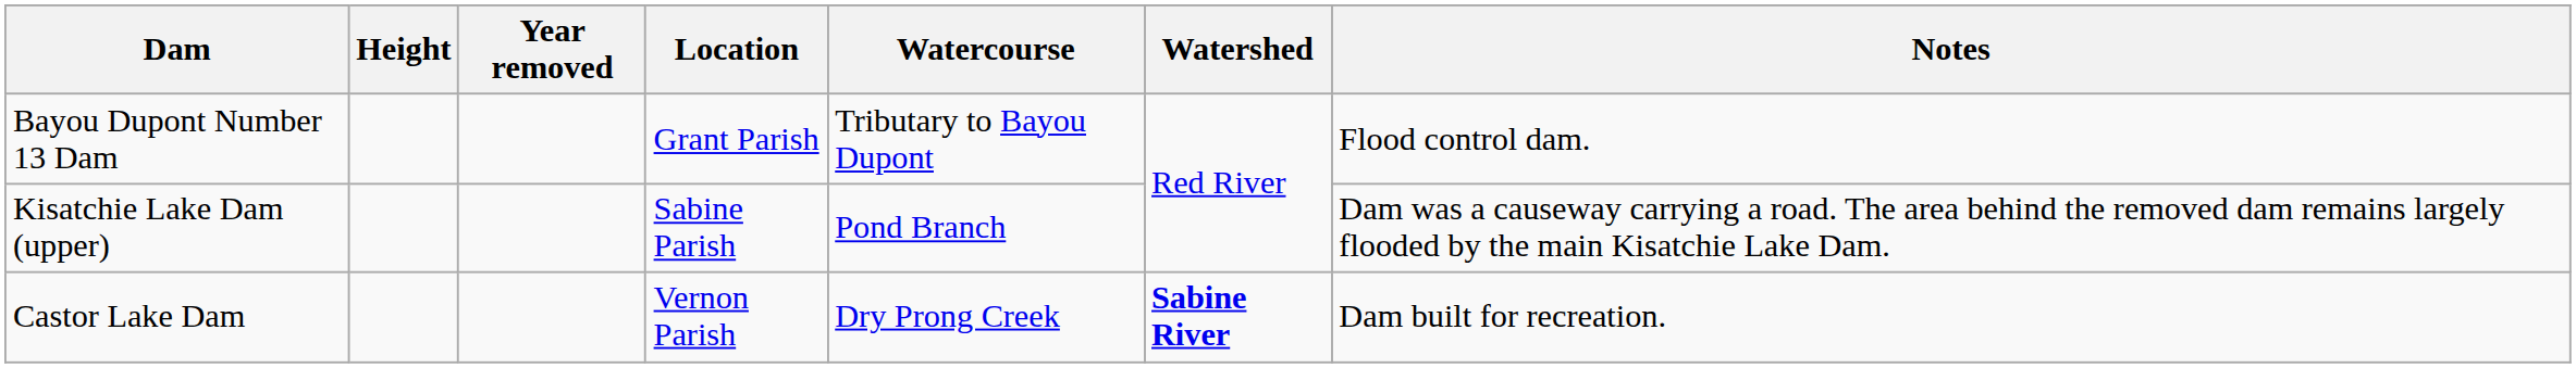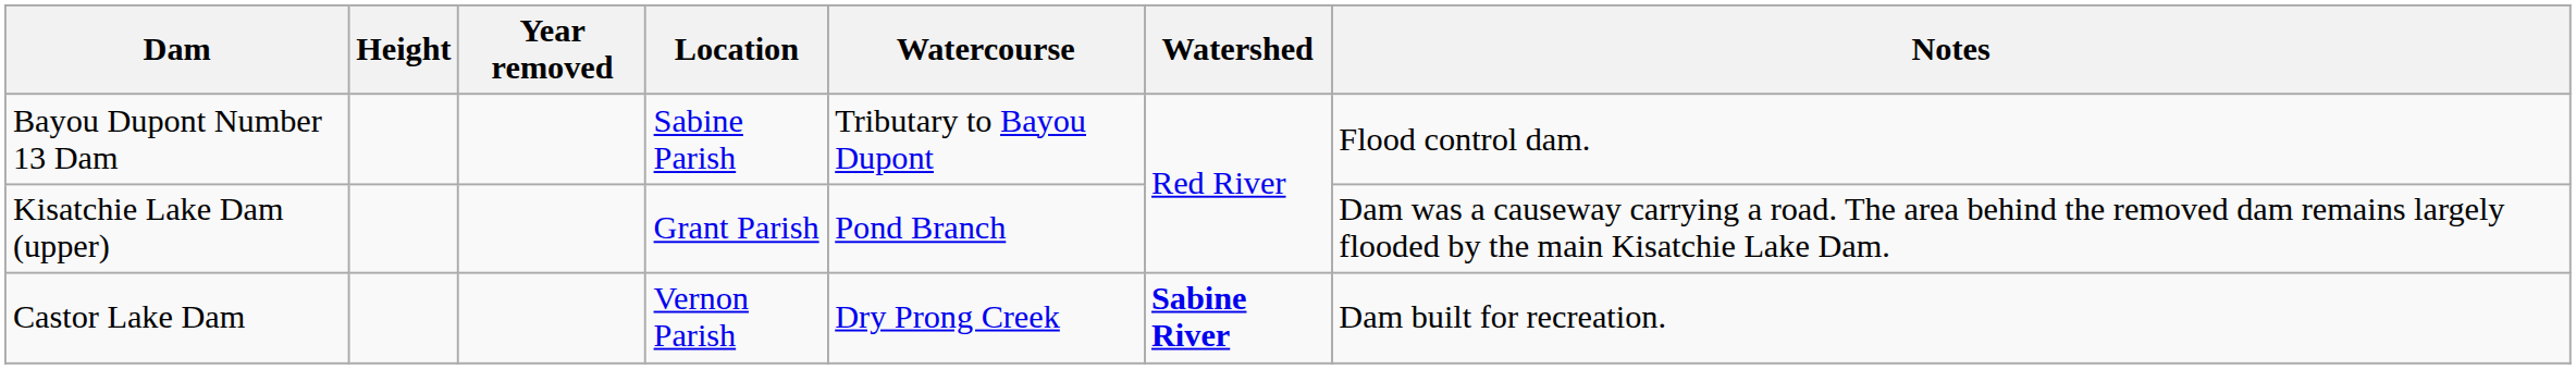 <table class="wikitable sortable">
 <tr>
 <th>Dam</th>
 <th>Height</th>
 <th>Year removed</th>
 <th>Location</th>
 <th>Watercourse</th>
 <th>Watershed</th>
 <th>Notes</th>
 </tr>
 <tr>
 <td>Bayou Dupont Number 13 Dam</td>
 <td></td>
 <td></td>
-<td><a href='#'>Grant Parish</a><br></td>
+<td><a href='#'>Sabine Parish</a><br></td>
 <td>Tributary to <a href='#'>Bayou Dupont</a></td>
 <td rowspan=2><a href='#'>Red River</a></td>
 <td>Flood control dam.</td>
 </tr>
 <tr>
 <td>Kisatchie Lake Dam (upper)</td>
 <td></td>
 <td></td>
-<td><a href='#'>Sabine Parish</a><br></td>
+<td><a href='#'>Grant Parish</a><br></td>
 <td><a href='#'>Pond Branch</a></td>
 <td>Dam was a causeway carrying a road. The area behind the removed dam remains largely flooded by the main Kisatchie Lake Dam.</td>
 </tr>
 <tr>
 <td>Castor Lake Dam</td>
 <td></td>
 <td></td>
 <td><a href='#'>Vernon Parish</a><br></td>
 <td><a href='#'>Dry Prong Creek</a></td>
 <td><strong><a href='#'>Sabine River</a></strong></td>
 <td>Dam built for recreation.</td>
 </tr>
 </table>
